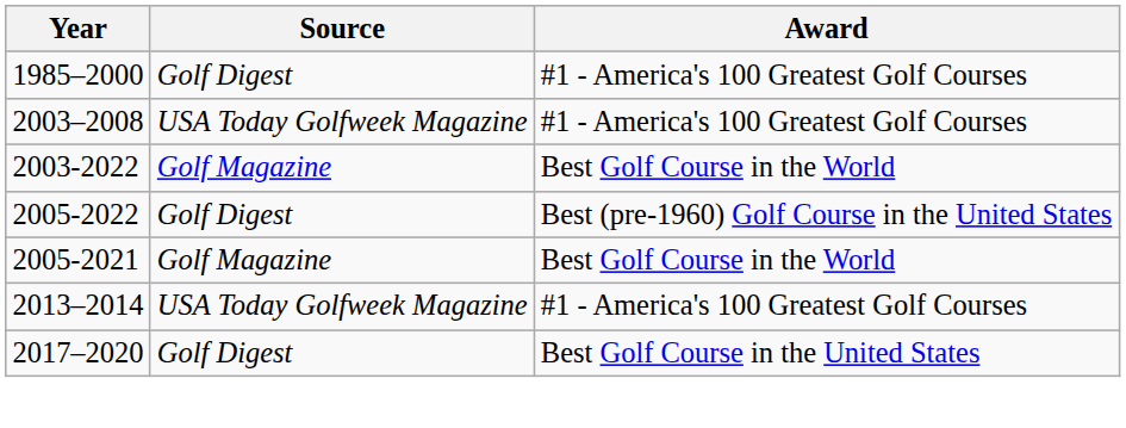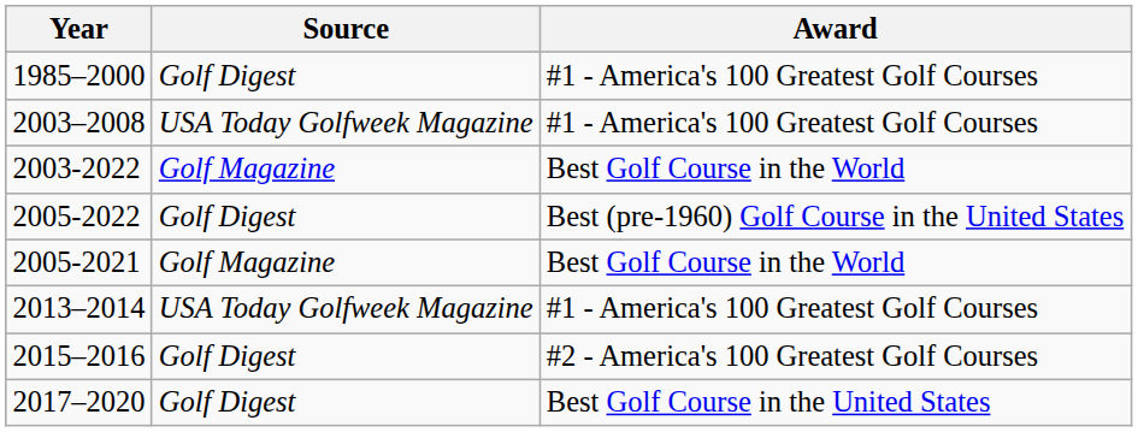 <table class="wikitable">
 <tr>
 <th>Year</th>
 <th>Source</th>
 <th>Award</th>
 </tr>
 <tr>
 <td>1985–2000</td>
 <td><em>Golf Digest</em></td>
 <td>#1 - America's 100 Greatest Golf Courses</td>
 </tr>
 <tr>
 <td>2003–2008</td>
 <td><em>USA Today Golfweek Magazine</em></td>
 <td>#1 - America's 100 Greatest Golf Courses</td>
 </tr>
 <tr>
 <td>2003-2022</td>
 <td><em><a href='#'>Golf Magazine</a></em></td>
 <td>Best <a href='#'>Golf Course</a> in the <a href='#'>World</a></td>
 </tr>
 <tr>
 <td>2005-2022</td>
 <td><em>Golf Digest</em></td>
 <td>Best (pre-1960) <a href='#'>Golf Course</a> in the <a href='#'>United States</a></td>
 </tr>
 <tr>
 <td>2005-2021</td>
 <td><em>Golf Magazine</em></td>
 <td>Best <a href='#'>Golf Course</a> in the <a href='#'>World</a></td>
 </tr>
 <tr>
 <td>2013–2014</td>
 <td><em>USA Today Golfweek Magazine</em></td>
 <td>#1 - America's 100 Greatest Golf Courses</td>
 </tr>
 <tr>
+<td>2015–2016</td>
+<td><em>Golf Digest</em></td>
+<td>#2 - America's 100 Greatest Golf Courses</td>
+</tr>
+<tr>
 <td>2017–2020</td>
 <td><em>Golf Digest</em></td>
 <td>Best <a href='#'>Golf Course</a> in the <a href='#'>United States</a></td>
 </tr>
 </table>
